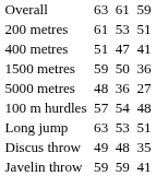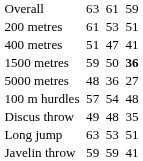 <table>
 <tr>
 <td>Overall</td>
 <td></td>
 <td>63</td>
 <td></td>
 <td>61</td>
 <td></td>
 <td>59</td>
 </tr>
 <tr>
 <td>200 metres</td>
 <td></td>
 <td>61</td>
 <td></td>
 <td>53</td>
 <td></td>
 <td>51</td>
 </tr>
 <tr>
 <td>400 metres</td>
 <td></td>
 <td>51</td>
 <td></td>
 <td>47</td>
 <td></td>
 <td>41</td>
 </tr>
 <tr>
 <td>1500 metres</td>
 <td></td>
 <td>59</td>
 <td></td>
 <td>50</td>
 <td></td>
-<td>36</td>
+<td><strong>36</strong></td>
 </tr>
 <tr>
 <td>5000 metres</td>
 <td></td>
 <td>48</td>
 <td></td>
 <td>36</td>
 <td></td>
 <td>27</td>
 </tr>
 <tr>
 <td>100 m hurdles</td>
 <td></td>
 <td>57</td>
 <td></td>
 <td>54</td>
 <td></td>
 <td>48</td>
 </tr>
 <tr>
+<td>Discus throw</td>
+<td></td>
+<td>49</td>
+<td></td>
+<td>48</td>
+<td></td>
+<td>35</td>
+</tr>
+<tr>
 <td>Long jump</td>
 <td></td>
 <td>63</td>
 <td></td>
 <td>53</td>
 <td></td>
 <td>51</td>
-</tr>
-<tr>
-<td>Discus throw</td>
-<td></td>
-<td>49</td>
-<td></td>
-<td>48</td>
-<td></td>
-<td>35</td>
 </tr>
 <tr>
 <td>Javelin throw</td>
 <td></td>
 <td>59</td>
 <td></td>
 <td>59</td>
 <td></td>
 <td>41</td>
 </tr>
 </table>
